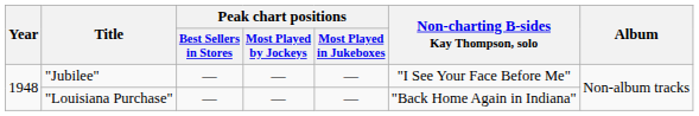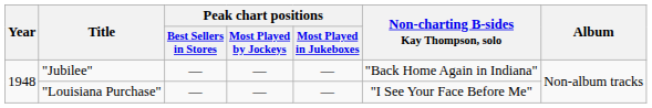 <table class="wikitable" style=text-align:center;>
 <tr>
 <th rowspan="2">Year</th>
 <th rowspan="2">Title</th>
 <th colspan="3">Peak chart positions</th>
 <th rowspan="2"><a href='#'>Non-charting B-sides</a><br><small>Kay Thompson, solo</small></th>
 <th rowspan="2">Album</th>
 </tr>
 <tr style="font-size:smaller;">
 <th align=centre><a href='#'>Best Sellers<br>in Stores</a></th>
 <th align=centre><a href='#'>Most Played<br>by Jockeys</a></th>
 <th align=centre><a href='#'>Most Played<br>in Jukeboxes</a></th>
 </tr>
 <tr>
 <td rowspan="2">1948</td>
 <td align=left>"Jubilee"</td>
 <td>—</td>
 <td>—</td>
 <td>—</td>
-<td>"I See Your Face Before Me"</td>
+<td>"Back Home Again in Indiana"</td>
 <td rowspan="2" align=center>Non-album tracks</td>
 </tr>
 <tr>
 <td align=left>"Louisiana Purchase"</td>
 <td>—</td>
 <td>—</td>
 <td>—</td>
-<td>"Back Home Again in Indiana"</td>
+<td>"I See Your Face Before Me"</td>
 </tr>
 </table>
